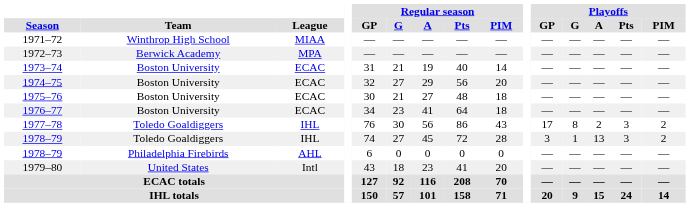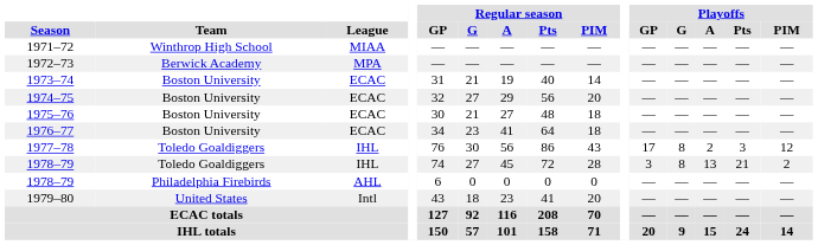 <table border="0" cellpadding="1" cellspacing="0" style="text-align:center; width:60em">
 <tr bgcolor="#e0e0e0">
 <th colspan="3" bgcolor="#ffffff"> </th>
 <th rowspan="99" bgcolor="#ffffff"> </th>
 <th colspan="5"><a href='#'>Regular season</a></th>
 <th rowspan="99" bgcolor="#ffffff"> </th>
 <th colspan="5"><a href='#'>Playoffs</a></th>
 </tr>
 <tr bgcolor="#e0e0e0">
 <th><a href='#'>Season</a></th>
 <th>Team</th>
 <th>League</th>
 <th>GP</th>
 <th><a href='#'>G</a></th>
 <th><a href='#'>A</a></th>
 <th><a href='#'>Pts</a></th>
 <th><a href='#'>PIM</a></th>
 <th>GP</th>
 <th>G</th>
 <th>A</th>
 <th>Pts</th>
 <th>PIM</th>
 </tr>
 <tr>
 <td>1971–72</td>
 <td><a href='#'>Winthrop High School</a></td>
 <td><a href='#'>MIAA</a></td>
 <td>—</td>
 <td>—</td>
 <td>—</td>
 <td>—</td>
 <td>—</td>
 <td>—</td>
 <td>—</td>
 <td>—</td>
 <td>—</td>
 <td>—</td>
 </tr>
 <tr bgcolor="#f0f0f0">
 <td>1972–73</td>
 <td><a href='#'>Berwick Academy</a></td>
 <td><a href='#'>MPA</a></td>
 <td>—</td>
 <td>—</td>
 <td>—</td>
 <td>—</td>
 <td>—</td>
 <td>—</td>
 <td>—</td>
 <td>—</td>
 <td>—</td>
 <td>—</td>
 </tr>
 <tr>
 <td><a href='#'>1973–74</a></td>
 <td><a href='#'>Boston University</a></td>
 <td><a href='#'>ECAC</a></td>
 <td>31</td>
 <td>21</td>
 <td>19</td>
 <td>40</td>
 <td>14</td>
 <td>—</td>
 <td>—</td>
 <td>—</td>
 <td>—</td>
 <td>—</td>
 </tr>
 <tr bgcolor="#f0f0f0">
 <td><a href='#'>1974–75</a></td>
 <td>Boston University</td>
 <td>ECAC</td>
 <td>32</td>
 <td>27</td>
 <td>29</td>
 <td>56</td>
 <td>20</td>
 <td>—</td>
 <td>—</td>
 <td>—</td>
 <td>—</td>
 <td>—</td>
 </tr>
 <tr>
 <td><a href='#'>1975–76</a></td>
 <td>Boston University</td>
 <td>ECAC</td>
 <td>30</td>
 <td>21</td>
 <td>27</td>
 <td>48</td>
 <td>18</td>
 <td>—</td>
 <td>—</td>
 <td>—</td>
 <td>—</td>
 <td>—</td>
 </tr>
 <tr bgcolor="#f0f0f0">
 <td><a href='#'>1976–77</a></td>
 <td>Boston University</td>
 <td>ECAC</td>
 <td>34</td>
 <td>23</td>
 <td>41</td>
 <td>64</td>
 <td>18</td>
 <td>—</td>
 <td>—</td>
 <td>—</td>
 <td>—</td>
 <td>—</td>
 </tr>
 <tr>
 <td><a href='#'>1977–78</a></td>
 <td><a href='#'>Toledo Goaldiggers</a></td>
 <td><a href='#'>IHL</a></td>
 <td>76</td>
 <td>30</td>
 <td>56</td>
 <td>86</td>
 <td>43</td>
 <td>17</td>
 <td>8</td>
 <td>2</td>
 <td>3</td>
-<td>2</td>
+<td>12</td>
 </tr>
 <tr bgcolor="#f0f0f0">
 <td><a href='#'>1978–79</a></td>
 <td>Toledo Goaldiggers</td>
 <td>IHL</td>
 <td>74</td>
 <td>27</td>
 <td>45</td>
 <td>72</td>
 <td>28</td>
 <td>3</td>
-<td>1</td>
+<td>8</td>
 <td>13</td>
-<td>3</td>
+<td>21</td>
 <td>2</td>
 </tr>
 <tr>
 <td><a href='#'>1978–79</a></td>
 <td><a href='#'>Philadelphia Firebirds</a></td>
 <td><a href='#'>AHL</a></td>
 <td>6</td>
 <td>0</td>
 <td>0</td>
 <td>0</td>
 <td>0</td>
 <td>—</td>
 <td>—</td>
 <td>—</td>
 <td>—</td>
 <td>—</td>
 </tr>
 <tr bgcolor="#f0f0f0">
 <td>1979–80</td>
 <td><a href='#'>United States</a></td>
 <td>Intl</td>
 <td>43</td>
 <td>18</td>
 <td>23</td>
 <td>41</td>
 <td>20</td>
 <td>—</td>
 <td>—</td>
 <td>—</td>
 <td>—</td>
 <td>—</td>
 </tr>
 <tr bgcolor="#e0e0e0">
 <th colspan="3">ECAC totals</th>
 <th>127</th>
 <th>92</th>
 <th>116</th>
 <th>208</th>
 <th>70</th>
 <th>—</th>
 <th>—</th>
 <th>—</th>
 <th>—</th>
 <th>—</th>
 </tr>
 <tr bgcolor="#e0e0e0">
 <th colspan="3">IHL totals</th>
 <th>150</th>
 <th>57</th>
 <th>101</th>
 <th>158</th>
 <th>71</th>
 <th>20</th>
 <th>9</th>
 <th>15</th>
 <th>24</th>
 <th>14</th>
 </tr>
 </table>
